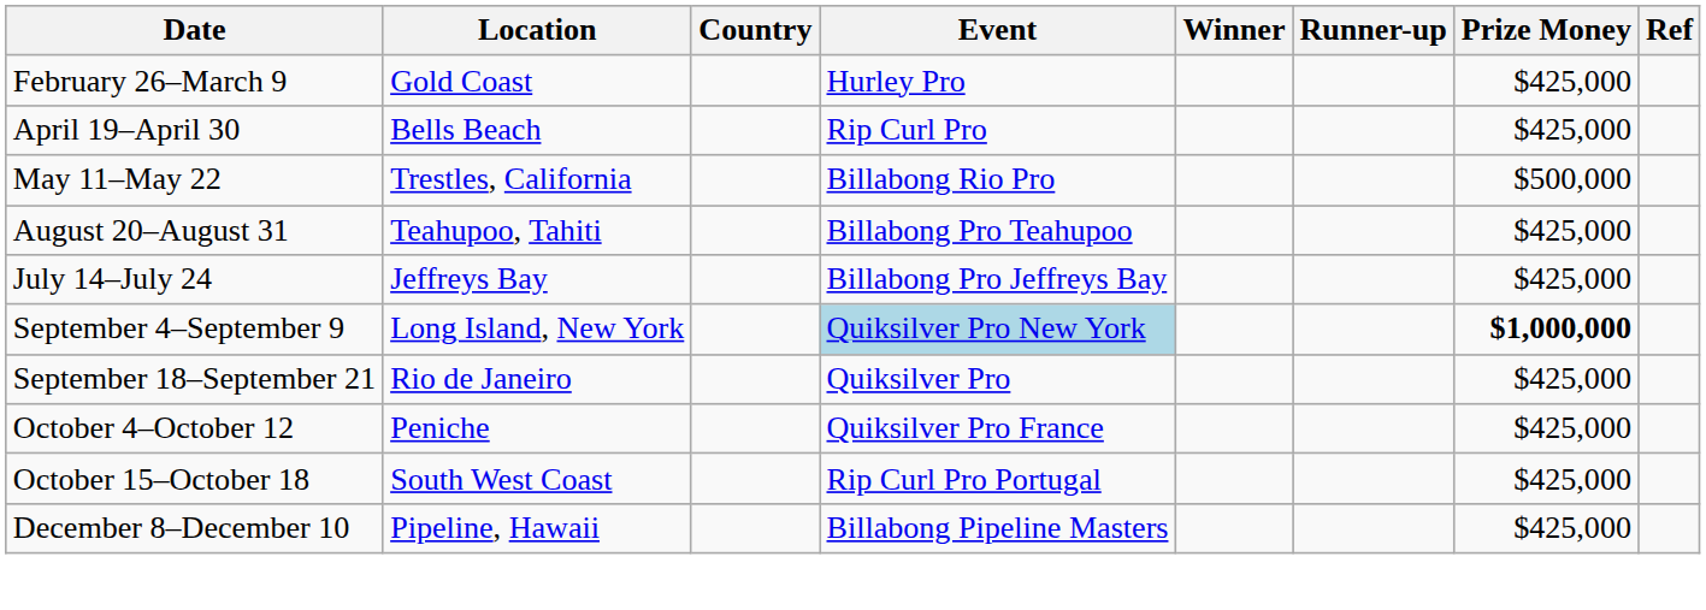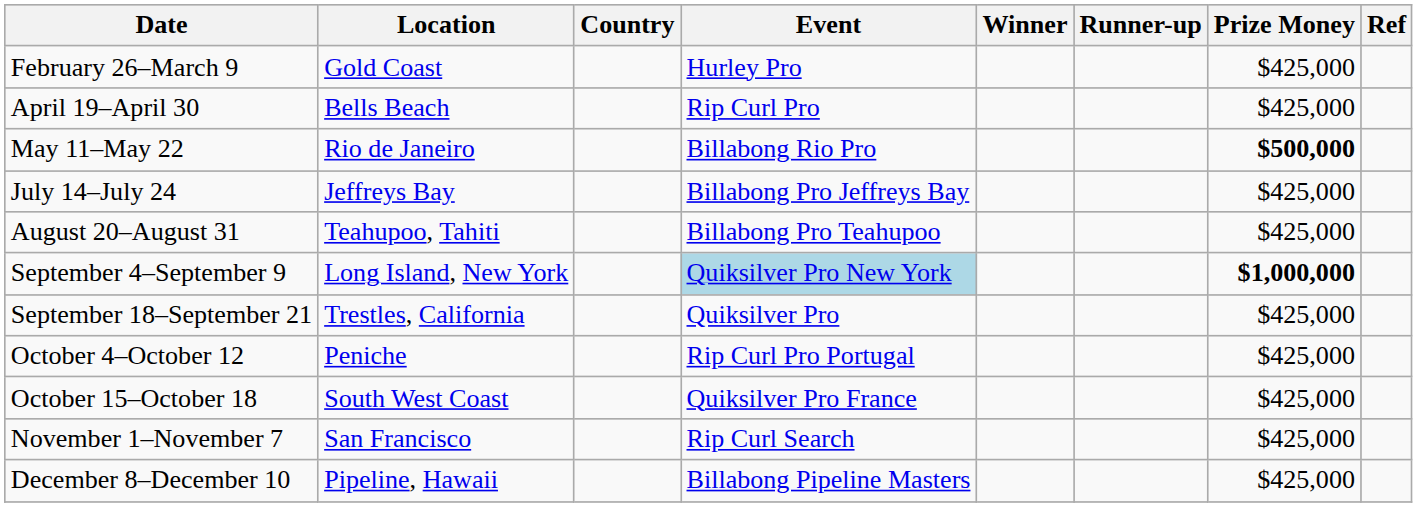 <table class="wikitable">
 <tr>
 <th>Date</th>
 <th>Location</th>
 <th>Country</th>
 <th>Event</th>
 <th>Winner</th>
 <th>Runner-up</th>
 <th>Prize Money</th>
 <th>Ref</th>
 </tr>
 <tr>
 <td>February 26–March 9</td>
 <td><a href='#'>Gold Coast</a></td>
 <td></td>
 <td><a href='#'>Hurley Pro</a></td>
 <td></td>
 <td></td>
 <td align=right>$425,000</td>
 <td></td>
 </tr>
 <tr>
 <td>April 19–April 30</td>
 <td><a href='#'>Bells Beach</a></td>
 <td></td>
 <td><a href='#'>Rip Curl Pro</a></td>
 <td></td>
 <td></td>
 <td align=right>$425,000</td>
 <td></td>
 </tr>
 <tr>
 <td>May 11–May 22</td>
-<td><a href='#'>Trestles</a>, <a href='#'>California</a></td>
+<td><a href='#'>Rio de Janeiro</a></td>
 <td></td>
 <td><a href='#'>Billabong Rio Pro</a></td>
 <td></td>
 <td></td>
-<td align=right>$500,000</td>
+<td align=right><strong>$500,000</strong></td>
+<td></td>
+</tr>
+<tr>
+<td>July 14–July 24</td>
+<td><a href='#'>Jeffreys Bay</a></td>
+<td></td>
+<td><a href='#'>Billabong Pro Jeffreys Bay</a></td>
+<td></td>
+<td></td>
+<td align=right>$425,000</td>
 <td></td>
 </tr>
 <tr>
 <td>August 20–August 31</td>
 <td><a href='#'>Teahupoo</a>, <a href='#'>Tahiti</a></td>
 <td></td>
 <td><a href='#'>Billabong Pro Teahupoo</a></td>
-<td></td>
-<td></td>
-<td align=right>$425,000</td>
-<td></td>
-</tr>
-<tr>
-<td>July 14–July 24</td>
-<td><a href='#'>Jeffreys Bay</a></td>
-<td></td>
-<td><a href='#'>Billabong Pro Jeffreys Bay</a></td>
 <td></td>
 <td></td>
 <td align=right>$425,000</td>
 <td></td>
 </tr>
 <tr>
 <td>September 4–September 9</td>
 <td><a href='#'>Long Island</a>, <a href='#'>New York</a></td>
 <td></td>
 <td style="background: lightblue;"><a href='#'>Quiksilver Pro New York</a></td>
 <td></td>
 <td></td>
 <td align=right><strong>$1,000,000</strong></td>
 <td></td>
 </tr>
 <tr>
 <td>September 18–September 21</td>
-<td><a href='#'>Rio de Janeiro</a></td>
+<td><a href='#'>Trestles</a>, <a href='#'>California</a></td>
 <td></td>
 <td><a href='#'>Quiksilver Pro</a></td>
 <td></td>
 <td></td>
 <td align=right>$425,000</td>
 <td></td>
 </tr>
 <tr>
 <td>October 4–October 12</td>
 <td><a href='#'>Peniche</a></td>
 <td></td>
-<td><a href='#'>Quiksilver Pro France</a></td>
+<td><a href='#'>Rip Curl Pro Portugal</a></td>
 <td></td>
 <td></td>
 <td align=right>$425,000</td>
 <td></td>
 </tr>
 <tr>
 <td>October 15–October 18</td>
 <td><a href='#'>South West Coast</a></td>
 <td></td>
-<td><a href='#'>Rip Curl Pro Portugal</a></td>
+<td><a href='#'>Quiksilver Pro France</a></td>
+<td></td>
+<td></td>
+<td align=right>$425,000</td>
+<td></td>
+</tr>
+<tr>
+<td>November 1–November 7</td>
+<td><a href='#'>San Francisco</a></td>
+<td></td>
+<td><a href='#'>Rip Curl Search</a></td>
 <td></td>
 <td></td>
 <td align=right>$425,000</td>
 <td></td>
 </tr>
 <tr>
 <td>December 8–December 10</td>
 <td><a href='#'>Pipeline</a>, <a href='#'>Hawaii</a></td>
 <td></td>
 <td><a href='#'>Billabong Pipeline Masters</a></td>
 <td></td>
 <td></td>
 <td align=right>$425,000</td>
 <td></td>
 </tr>
 </table>
